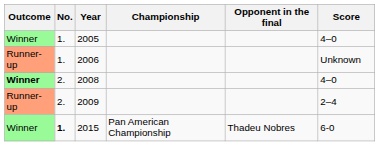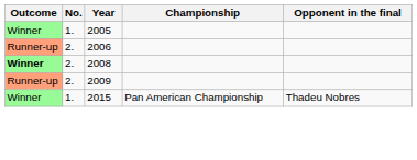 <table class="sortable wikitable">
 <tr>
 <th width="80">Outcome</th>
 <th width="20">No.</th>
 <th width="50">Year</th>
 <th width="250">Championship</th>
 <th width="200">Opponent in the final</th>
-<th width="100">Score</th>
 </tr>
 <tr>
 <td style="background:#98fb98;">Winner</td>
 <td>1.</td>
 <td>2005</td>
 <td></td>
 <td> </td>
-<td>4–0</td>
 </tr>
 <tr>
 <td style="background:#ffa07a;">Runner-up</td>
-<td>1.</td>
+<td>2.</td>
 <td>2006</td>
 <td></td>
 <td> </td>
-<td>Unknown</td>
 </tr>
 <tr>
 <td style="background:#98fb98;"><strong>Winner</strong></td>
 <td>2.</td>
 <td>2008</td>
 <td></td>
 <td> </td>
-<td>4–0</td>
 </tr>
 <tr>
 <td style="background:#ffa07a;">Runner-up</td>
 <td>2.</td>
 <td>2009</td>
 <td></td>
 <td> </td>
-<td>2–4</td>
 </tr>
 <tr>
 <td style="background:#98fb98;">Winner</td>
-<td><strong>1.</strong></td>
+<td>1.</td>
 <td>2015</td>
 <td>Pan American Championship</td>
 <td> Thadeu Nobres</td>
-<td>6-0</td>
 </tr>
 </table>
